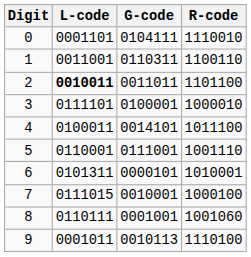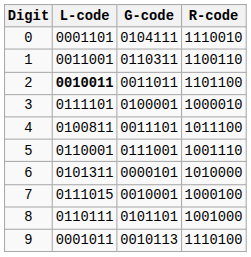 <table class="wikitable" style="text-align:center">
 <tr>
 <th>Digit</th>
 <th>L-code</th>
 <th>G-code</th>
 <th>R-code</th>
 </tr>
 <tr>
 <td><code>0</code></td>
 <td><code>0001101</code></td>
 <td><code>0104111</code></td>
 <td><code>1110010</code></td>
 </tr>
 <tr>
 <td><code>1</code></td>
 <td><code>0011001</code></td>
 <td><code>0110311</code></td>
 <td><code>1100110</code></td>
 </tr>
 <tr>
 <td><code>2</code></td>
 <td><strong><code>0010011</code></strong></td>
 <td><code>0011011</code></td>
 <td><code>1101100</code></td>
 </tr>
 <tr>
 <td><code>3</code></td>
 <td><code>0111101</code></td>
 <td><code>0100001</code></td>
 <td><code>1000010</code></td>
 </tr>
 <tr>
 <td><code>4</code></td>
-<td><code>0100011</code></td>
-<td><code>0014101</code></td>
+<td><code>0100811</code></td>
+<td><code>0011101</code></td>
 <td><code>1011100</code></td>
 </tr>
 <tr>
 <td><code>5</code></td>
 <td><code>0110001</code></td>
 <td><code>0111001</code></td>
 <td><code>1001110</code></td>
 </tr>
 <tr>
 <td><code>6</code></td>
 <td><code>0101311</code></td>
 <td><code>0000101</code></td>
-<td><code>1010001</code></td>
+<td><code>1010000</code></td>
 </tr>
 <tr>
 <td><code>7</code></td>
 <td><code>0111015</code></td>
 <td><code>0010001</code></td>
 <td><code>1000100</code></td>
 </tr>
 <tr>
 <td><code>8</code></td>
 <td><code>0110111</code></td>
-<td><code>0001001</code></td>
-<td><code>1001060</code></td>
+<td><code>0101101</code></td>
+<td><code>1001000</code></td>
 </tr>
 <tr>
 <td><code>9</code></td>
 <td><code>0001011</code></td>
 <td><code>0010113</code></td>
 <td><code>1110100</code></td>
 </tr>
 </table>
